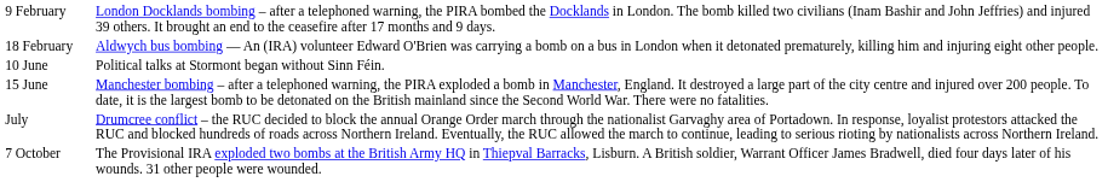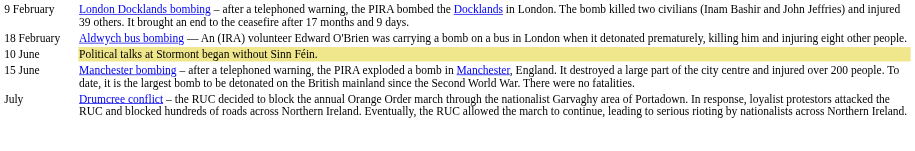 <table width=100%>
 <tr>
 <td style="width:100px; vertical-align:top;">9 February</td>
 <td><a href='#'>London Docklands bombing</a> – after a telephoned warning, the PIRA bombed the <a href='#'>Docklands</a> in London. The bomb killed two civilians (Inam Bashir and John Jeffries) and injured 39 others. It brought an end to the ceasefire after 17 months and 9 days.</td>
 </tr>
 <tr>
 <td valign="top">18 February</td>
 <td><a href='#'>Aldwych bus bombing</a> — An (IRA) volunteer Edward O'Brien was carrying a bomb on a bus in London when it detonated prematurely, killing him and injuring eight other people.</td>
 </tr>
 <tr>
 <td valign="top">10 June</td>
-<td>Political talks at Stormont began without Sinn Féin.</td>
+<td style="background: khaki;">Political talks at Stormont began without Sinn Féin.</td>
 </tr>
 <tr>
 <td valign="top">15 June</td>
 <td><a href='#'>Manchester bombing</a> – after a telephoned warning, the PIRA exploded a bomb in <a href='#'>Manchester</a>, England. It destroyed a large part of the city centre and injured over 200 people. To date, it is the largest bomb to be detonated on the British mainland since the Second World War. There were no fatalities.</td>
 </tr>
 <tr>
 <td valign="top">July</td>
 <td><a href='#'>Drumcree conflict</a> – the RUC decided to block the annual Orange Order march through the nationalist Garvaghy area of Portadown. In response, loyalist protestors attacked the RUC and blocked hundreds of roads across Northern Ireland. Eventually, the RUC allowed the march to continue, leading to serious rioting by nationalists across Northern Ireland.</td>
 </tr>
-<tr>
-<td valign="top">7 October</td>
-<td>The Provisional IRA <a href='#'>exploded two bombs at the British Army HQ</a> in <a href='#'>Thiepval Barracks</a>, Lisburn. A British soldier, Warrant Officer James Bradwell, died four days later of his wounds. 31 other people were wounded.</td>
-</tr>
 </table>
